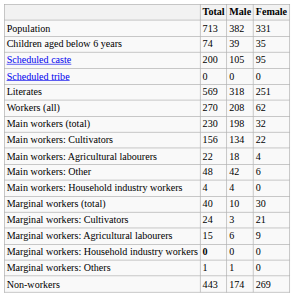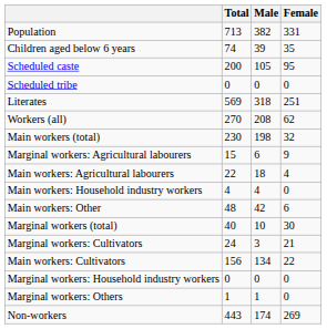 <table class="wikitable sortable">
 <tr>
 <th></th>
 <th>Total</th>
 <th>Male</th>
 <th>Female</th>
 </tr>
 <tr>
 <td>Population</td>
 <td>713</td>
 <td>382</td>
 <td>331</td>
 </tr>
 <tr>
 <td>Children aged below 6 years</td>
 <td>74</td>
 <td>39</td>
 <td>35</td>
 </tr>
 <tr>
 <td><a href='#'>Scheduled caste</a></td>
 <td>200</td>
 <td>105</td>
 <td>95</td>
 </tr>
 <tr>
 <td><a href='#'>Scheduled tribe</a></td>
 <td>0</td>
 <td>0</td>
 <td>0</td>
 </tr>
 <tr>
 <td>Literates</td>
 <td>569</td>
 <td>318</td>
 <td>251</td>
 </tr>
 <tr>
 <td>Workers (all)</td>
 <td>270</td>
 <td>208</td>
 <td>62</td>
 </tr>
 <tr>
 <td>Main workers (total)</td>
 <td>230</td>
 <td>198</td>
 <td>32</td>
 </tr>
 <tr>
-<td>Main workers: Cultivators</td>
-<td>156</td>
-<td>134</td>
-<td>22</td>
+<td>Marginal workers: Agricultural labourers</td>
+<td>15</td>
+<td>6</td>
+<td>9</td>
 </tr>
 <tr>
 <td>Main workers: Agricultural labourers</td>
 <td>22</td>
 <td>18</td>
 <td>4</td>
 </tr>
 <tr>
+<td>Main workers: Household industry workers</td>
+<td>4</td>
+<td>4</td>
+<td>0</td>
+</tr>
+<tr>
 <td>Main workers: Other</td>
 <td>48</td>
 <td>42</td>
 <td>6</td>
-</tr>
-<tr>
-<td>Main workers: Household industry workers</td>
-<td>4</td>
-<td>4</td>
-<td>0</td>
 </tr>
 <tr>
 <td>Marginal workers (total)</td>
 <td>40</td>
 <td>10</td>
 <td>30</td>
 </tr>
 <tr>
 <td>Marginal workers: Cultivators</td>
 <td>24</td>
 <td>3</td>
 <td>21</td>
 </tr>
 <tr>
-<td>Marginal workers: Agricultural labourers</td>
-<td>15</td>
-<td>6</td>
-<td>9</td>
+<td>Main workers: Cultivators</td>
+<td>156</td>
+<td>134</td>
+<td>22</td>
 </tr>
 <tr>
 <td>Marginal workers: Household industry workers</td>
-<td><strong>0</strong></td>
+<td>0</td>
 <td>0</td>
 <td>0</td>
 </tr>
 <tr>
 <td>Marginal workers: Others</td>
 <td>1</td>
 <td>1</td>
 <td>0</td>
 </tr>
 <tr>
 <td>Non-workers</td>
 <td>443</td>
 <td>174</td>
 <td>269</td>
 </tr>
 </table>
